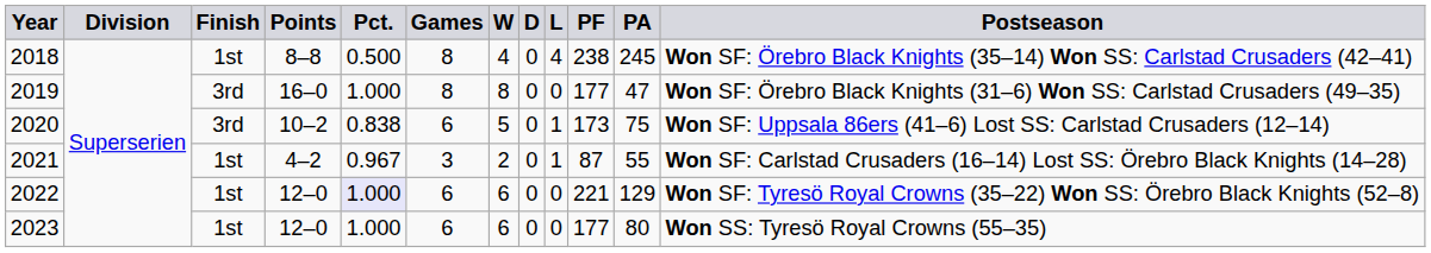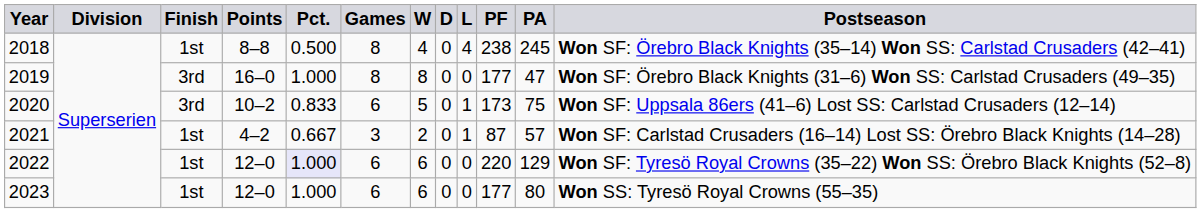 <table class="wikitable" style="text-align:center">
 <tr style="background:#D7D8DF; font-weight:bold;">
 <td>Year</td>
 <td>Division</td>
 <td>Finish</td>
 <td>Points</td>
 <td>Pct.</td>
 <td>Games</td>
 <td>W</td>
 <td>D</td>
 <td>L</td>
 <td>PF</td>
 <td>PA</td>
 <td>Postseason</td>
 </tr>
 <tr>
 <td>2018</td>
 <td rowspan=6><a href='#'>Superserien</a></td>
 <td>1st</td>
 <td>8–8</td>
 <td>0.500</td>
 <td>8</td>
 <td>4</td>
 <td>0</td>
 <td>4</td>
 <td>238</td>
 <td>245</td>
 <td style="text-align:left"><strong>Won</strong> SF: <a href='#'>Örebro Black Knights</a> (35–14)  <strong>Won</strong> SS: <a href='#'>Carlstad Crusaders</a> (42–41)</td>
 </tr>
 <tr>
 <td>2019</td>
 <td>3rd</td>
 <td>16–0</td>
 <td>1.000</td>
 <td>8</td>
 <td>8</td>
 <td>0</td>
 <td>0</td>
 <td>177</td>
 <td>47</td>
 <td style="text-align:left"><strong>Won</strong> SF: Örebro Black Knights (31–6)  <strong>Won</strong> SS: Carlstad Crusaders (49–35)</td>
 </tr>
 <tr>
 <td>2020</td>
 <td>3rd</td>
 <td>10–2</td>
-<td>0.838</td>
+<td>0.833</td>
 <td>6</td>
 <td>5</td>
 <td>0</td>
 <td>1</td>
 <td>173</td>
 <td>75</td>
 <td style="text-align:left"><strong>Won</strong> SF: <a href='#'>Uppsala 86ers</a> (41–6)  Lost SS: Carlstad Crusaders (12–14)</td>
 </tr>
 <tr>
 <td>2021</td>
 <td>1st</td>
 <td>4–2</td>
-<td>0.967</td>
+<td>0.667</td>
 <td>3</td>
 <td>2</td>
 <td>0</td>
 <td>1</td>
 <td>87</td>
-<td>55</td>
+<td>57</td>
 <td style="text-align:left"><strong>Won</strong> SF: Carlstad Crusaders (16–14)  Lost SS: Örebro Black Knights (14–28)</td>
 </tr>
 <tr>
 <td>2022</td>
 <td>1st</td>
 <td>12–0</td>
 <td style="background: lavender;">1.000</td>
 <td>6</td>
 <td>6</td>
 <td>0</td>
 <td>0</td>
-<td>221</td>
+<td>220</td>
 <td>129</td>
 <td style="text-align:left"><strong>Won</strong> SF: <a href='#'>Tyresö Royal Crowns</a> (35–22)  <strong>Won</strong> SS: Örebro Black Knights (52–8)</td>
 </tr>
 <tr>
 <td>2023</td>
 <td>1st</td>
 <td>12–0</td>
 <td>1.000</td>
 <td>6</td>
 <td>6</td>
 <td>0</td>
 <td>0</td>
 <td>177</td>
 <td>80</td>
 <td style="text-align:left"><strong>Won</strong> SS: Tyresö Royal Crowns (55–35)</td>
 </tr>
 </table>
